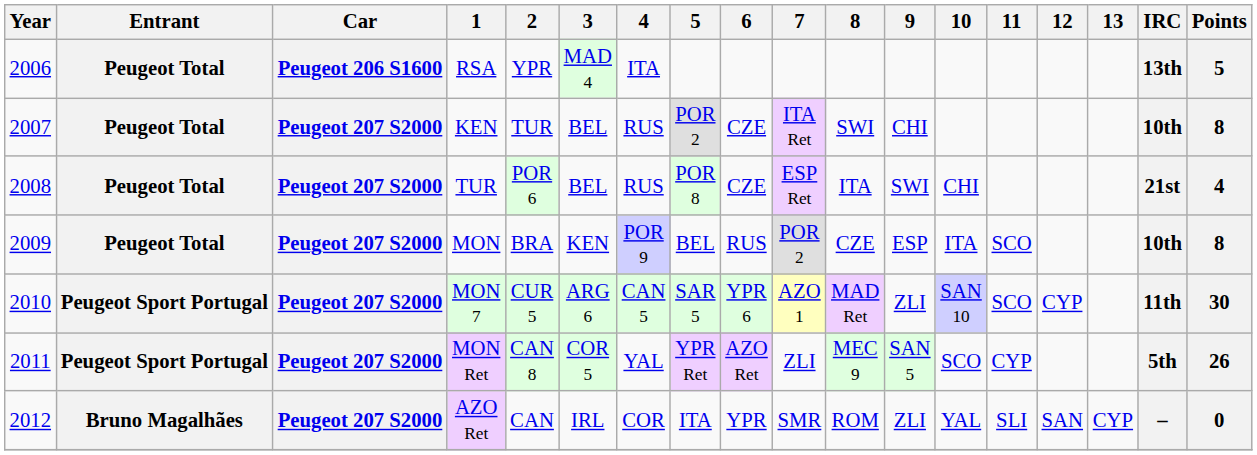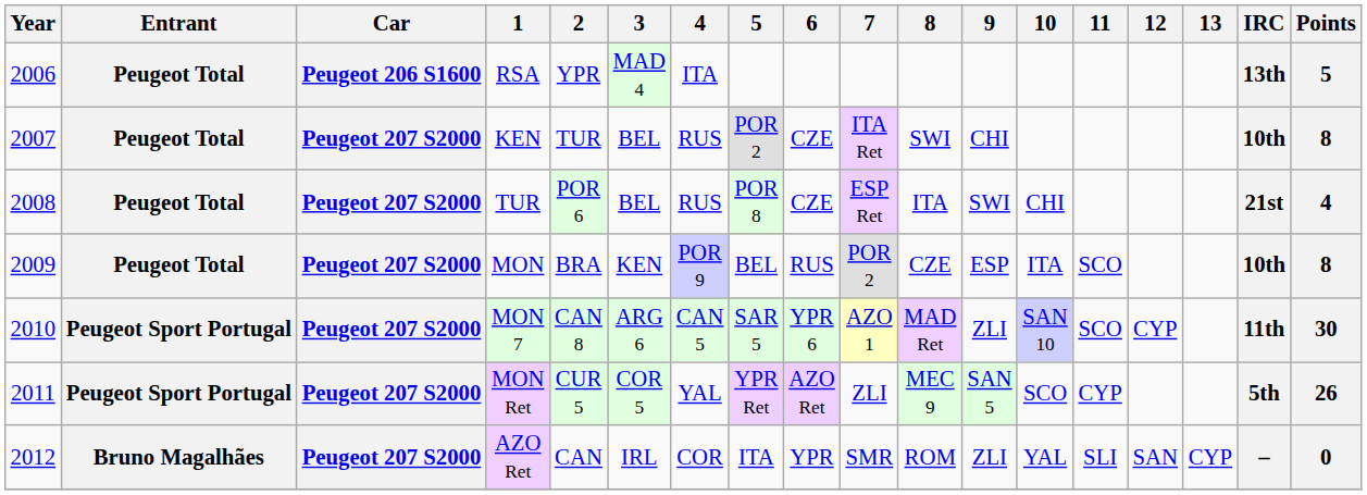 <table class="wikitable" border="1" style="text-align:center; font-size:90%;">
 <tr>
 <th>Year</th>
 <th>Entrant</th>
 <th>Car</th>
 <th>1</th>
 <th>2</th>
 <th>3</th>
 <th>4</th>
 <th>5</th>
 <th>6</th>
 <th>7</th>
 <th>8</th>
 <th>9</th>
 <th>10</th>
 <th>11</th>
 <th>12</th>
 <th>13</th>
 <th>IRC</th>
 <th>Points</th>
 </tr>
 <tr>
 <td><a href='#'>2006</a></td>
 <th> Peugeot Total</th>
 <th><a href='#'>Peugeot 206 S1600</a></th>
 <td><a href='#'>RSA</a></td>
 <td><a href='#'>YPR</a></td>
 <td style="background:#DFFFDF;"><a href='#'>MAD</a><br><small>4</small></td>
 <td><a href='#'>ITA</a></td>
 <td></td>
 <td></td>
 <td></td>
 <td></td>
 <td></td>
 <td></td>
 <td></td>
 <td></td>
 <td></td>
 <th>13th</th>
 <th>5</th>
 </tr>
 <tr>
 <td><a href='#'>2007</a></td>
 <th> Peugeot Total</th>
 <th><a href='#'>Peugeot 207 S2000</a></th>
 <td><a href='#'>KEN</a></td>
 <td><a href='#'>TUR</a></td>
 <td><a href='#'>BEL</a></td>
 <td><a href='#'>RUS</a></td>
 <td style="background:#DFDFDF;"><a href='#'>POR</a><br><small>2</small></td>
 <td><a href='#'>CZE</a></td>
 <td style="background:#EFCFFF;"><a href='#'>ITA</a><br><small>Ret</small></td>
 <td><a href='#'>SWI</a></td>
 <td><a href='#'>CHI</a></td>
 <td></td>
 <td></td>
 <td></td>
 <td></td>
 <th>10th</th>
 <th>8</th>
 </tr>
 <tr>
 <td><a href='#'>2008</a></td>
 <th> Peugeot Total</th>
 <th><a href='#'>Peugeot 207 S2000</a></th>
 <td><a href='#'>TUR</a></td>
 <td style="background:#DFFFDF;"><a href='#'>POR</a><br><small>6</small></td>
 <td><a href='#'>BEL</a></td>
 <td><a href='#'>RUS</a></td>
 <td style="background:#DFFFDF;"><a href='#'>POR</a><br><small>8</small></td>
 <td><a href='#'>CZE</a></td>
 <td style="background:#EFCFFF;"><a href='#'>ESP</a><br><small>Ret</small></td>
 <td><a href='#'>ITA</a></td>
 <td><a href='#'>SWI</a></td>
 <td><a href='#'>CHI</a></td>
 <td></td>
 <td></td>
 <td></td>
 <th>21st</th>
 <th>4</th>
 </tr>
 <tr>
 <td><a href='#'>2009</a></td>
 <th> Peugeot Total</th>
 <th><a href='#'>Peugeot 207 S2000</a></th>
 <td><a href='#'>MON</a></td>
 <td><a href='#'>BRA</a></td>
 <td><a href='#'>KEN</a></td>
 <td style="background:#CFCFFF;"><a href='#'>POR</a><br><small>9</small></td>
 <td><a href='#'>BEL</a></td>
 <td><a href='#'>RUS</a></td>
 <td style="background:#DFDFDF;"><a href='#'>POR</a><br><small>2</small></td>
 <td><a href='#'>CZE</a></td>
 <td><a href='#'>ESP</a></td>
 <td><a href='#'>ITA</a></td>
 <td><a href='#'>SCO</a></td>
 <td></td>
 <td></td>
 <th>10th</th>
 <th>8</th>
 </tr>
 <tr>
 <td><a href='#'>2010</a></td>
 <th> Peugeot Sport Portugal</th>
 <th><a href='#'>Peugeot 207 S2000</a></th>
 <td style="background:#DFFFDF;"><a href='#'>MON</a><br><small>7</small></td>
-<td style="background:#DFFFDF;"><a href='#'>CUR</a><br><small>5</small></td>
+<td style="background:#DFFFDF;"><a href='#'>CAN</a><br><small>8</small></td>
 <td style="background:#DFFFDF;"><a href='#'>ARG</a><br><small>6</small></td>
 <td style="background:#DFFFDF;"><a href='#'>CAN</a><br><small>5</small></td>
 <td style="background:#DFFFDF;"><a href='#'>SAR</a><br><small>5</small></td>
 <td style="background:#DFFFDF;"><a href='#'>YPR</a><br><small>6</small></td>
 <td style="background:#FFFFBF;"><a href='#'>AZO</a><br><small>1</small></td>
 <td style="background:#EFCFFF;"><a href='#'>MAD</a><br><small>Ret</small></td>
 <td><a href='#'>ZLI</a></td>
 <td style="background:#CFCFFF;"><a href='#'>SAN</a><br><small>10</small></td>
 <td><a href='#'>SCO</a><br><small></small></td>
 <td><a href='#'>CYP</a><br><small></small></td>
 <td></td>
 <th>11th</th>
 <th>30</th>
 </tr>
 <tr>
 <td><a href='#'>2011</a></td>
 <th> Peugeot Sport Portugal</th>
 <th><a href='#'>Peugeot 207 S2000</a></th>
 <td style="background:#EFCFFF;"><a href='#'>MON</a><br><small>Ret</small></td>
-<td style="background:#DFFFDF;"><a href='#'>CAN</a><br><small>8</small></td>
+<td style="background:#DFFFDF;"><a href='#'>CUR</a><br><small>5</small></td>
 <td style="background:#DFFFDF;"><a href='#'>COR</a><br><small>5</small></td>
 <td><a href='#'>YAL</a></td>
 <td style="background:#EFCFFF;"><a href='#'>YPR</a><br><small>Ret</small></td>
 <td style="background:#EFCFFF;"><a href='#'>AZO</a><br><small>Ret</small></td>
 <td><a href='#'>ZLI</a></td>
 <td style="background:#DFFFDF;"><a href='#'>MEC</a><br><small>9</small></td>
 <td style="background:#DFFFDF;"><a href='#'>SAN</a><br><small>5</small></td>
 <td><a href='#'>SCO</a></td>
 <td><a href='#'>CYP</a></td>
 <td></td>
 <td></td>
 <th>5th</th>
 <th>26</th>
 </tr>
 <tr>
 <td><a href='#'>2012</a></td>
 <th> Bruno Magalhães</th>
 <th><a href='#'>Peugeot 207 S2000</a></th>
 <td style="background:#EFCFFF;"><a href='#'>AZO</a><br><small>Ret</small></td>
 <td><a href='#'>CAN</a></td>
 <td><a href='#'>IRL</a></td>
 <td><a href='#'>COR</a></td>
 <td><a href='#'>ITA</a></td>
 <td><a href='#'>YPR</a></td>
 <td><a href='#'>SMR</a></td>
 <td><a href='#'>ROM</a></td>
 <td><a href='#'>ZLI</a></td>
 <td><a href='#'>YAL</a></td>
 <td><a href='#'>SLI</a></td>
 <td><a href='#'>SAN</a></td>
 <td><a href='#'>CYP</a></td>
 <th>–</th>
 <th>0</th>
 </tr>
 <tr>
 </tr>
 </table>
